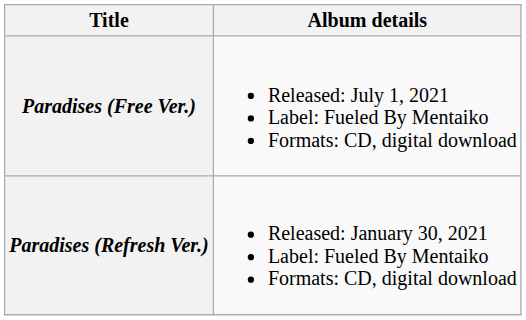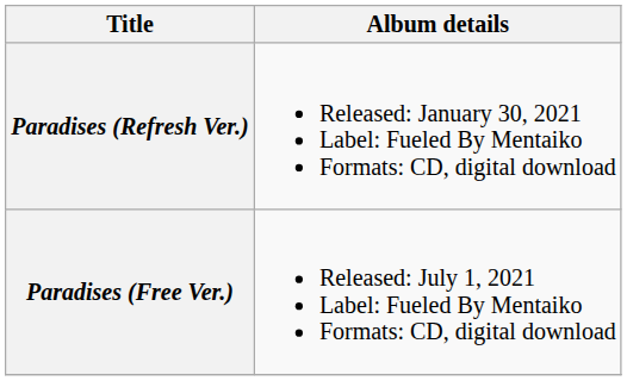 <table class="wikitable plainrowheaders">
 <tr>
 <th scope="col">Title</th>
 <th scope="col">Album details</th>
 </tr>
 <tr>
+<th scope="row"><em>Paradises (Refresh Ver.)</em></th>
+<td><br><ul><li>Released: January 30, 2021</li><li>Label: Fueled By Mentaiko</li><li>Formats: CD, digital download</li></ul></td>
+</tr>
+<tr>
 <th scope="row"><em>Paradises (Free Ver.)</em></th>
 <td><br><ul><li>Released: July 1, 2021</li><li>Label: Fueled By Mentaiko</li><li>Formats: CD, digital download</li></ul></td>
 </tr>
 <tr>
-<th scope="row"><em>Paradises (Refresh Ver.)</em></th>
-<td><br><ul><li>Released: January 30, 2021</li><li>Label: Fueled By Mentaiko</li><li>Formats: CD, digital download</li></ul></td>
-</tr>
-<tr>
 </tr>
 </table>
